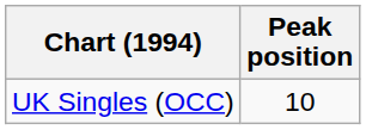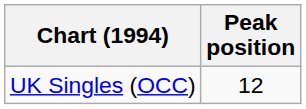 <table class="wikitable sortable plainrowheaders" style="text-align:center" style="width:24em;">
 <tr>
 <th>Chart (1994)</th>
 <th>Peak<br>position</th>
 </tr>
 <tr>
 <td><a href='#'>UK Singles</a> (<a href='#'>OCC</a>)</td>
-<td align="center">10</td>
+<td align="center">12</td>
 </tr>
 </table>
